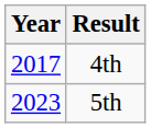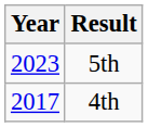 <table class="wikitable" style="text-align:center">
 <tr>
 <th>Year</th>
 <th>Result</th>
 </tr>
 <tr>
+<td><a href='#'>2023</a></td>
+<td>5th</td>
+</tr>
+<tr>
 <td><a href='#'>2017</a></td>
 <td>4th</td>
 </tr>
-<tr>
-<td><a href='#'>2023</a></td>
-<td>5th</td>
-</tr>
 </table>
